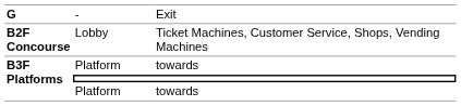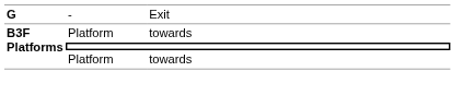 <table table border=0 cellspacing=0 cellpadding=3>
 <tr>
 <td style="border-top:solid 1px gray;border-bottom:solid 1px gray" width=50 valign=top><strong>G</strong></td>
 <td style="border-top:solid 1px gray;border-bottom:solid 1px gray;" width=100 valign=top>-</td>
 <td style="border-top:solid 1px gray;border-bottom:solid 1px gray;" width=390 valign=top>Exit</td>
-</tr>
-<tr>
-<td style="border-bottom:solid 1px gray;" valign=top width=50><strong>B2F<br>Concourse</strong></td>
-<td style="border-bottom:solid 1px gray;" valign=top width=100>Lobby</td>
-<td style="border-bottom:solid 1px gray;" valign=top width=390>Ticket Machines, Customer Service, Shops, Vending Machines</td>
 </tr>
 <tr>
 <td style="border-bottom:solid 1px gray" rowspan=3 valign=top><strong>B3F<br>Platforms</strong></td>
 <td>Platform</td>
 <td>  towards  </td>
 </tr>
 <tr>
 <td style="border-right:solid 2px black;border-left:solid 2px black;border-top:solid 2px black;border-bottom:solid 2px black;text-align:center;" colspan=2></td>
 </tr>
 <tr>
 <td style="border-bottom:solid 1px gray" valign=top>Platform</td>
 <td style="border-bottom:solid 1px gray" valign=top>  towards   </td>
 </tr>
 </table>
